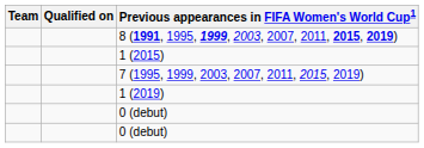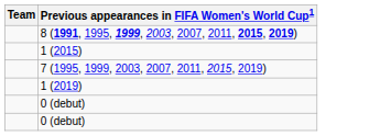 <table class="wikitable sortable">
 <tr>
 <th>Team</th>
-<th>Qualified on</th>
 <th data-sort-type="number">Previous appearances in <a href='#'>FIFA Women's World Cup</a><sup><a href='#'>1</a></sup></th>
 </tr>
 <tr>
-<td></td>
 <td></td>
 <td>8 (<strong><a href='#'>1991</a></strong>, <a href='#'>1995</a>, <strong><em><a href='#'>1999</a></em></strong>, <em><a href='#'>2003</a></em>, <a href='#'>2007</a>, <a href='#'>2011</a>, <strong><a href='#'>2015</a></strong>, <strong><a href='#'>2019</a></strong>)</td>
 </tr>
 <tr>
 <td></td>
-<td></td>
 <td>1 (<a href='#'>2015</a>)</td>
 </tr>
 <tr>
-<td></td>
 <td></td>
 <td>7 (<a href='#'>1995</a>, <a href='#'>1999</a>, <a href='#'>2003</a>, <a href='#'>2007</a>, <a href='#'>2011</a>, <em><a href='#'>2015</a></em>, <a href='#'>2019</a>)</td>
 </tr>
 <tr>
 <td></td>
-<td></td>
 <td>1 (<a href='#'>2019</a>)</td>
 </tr>
 <tr>
-<td></td>
 <td></td>
 <td>0 (debut)</td>
 </tr>
 <tr>
 <td></td>
-<td></td>
 <td>0 (debut)</td>
 </tr>
 </table>
